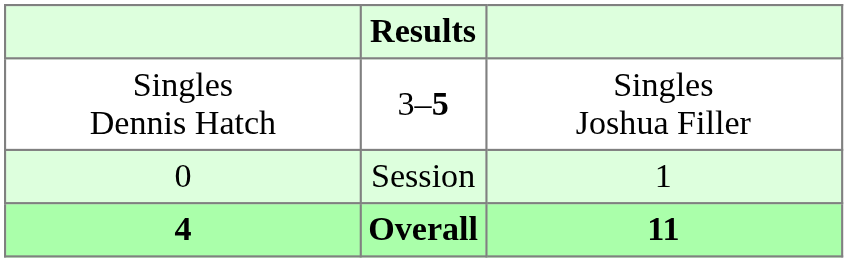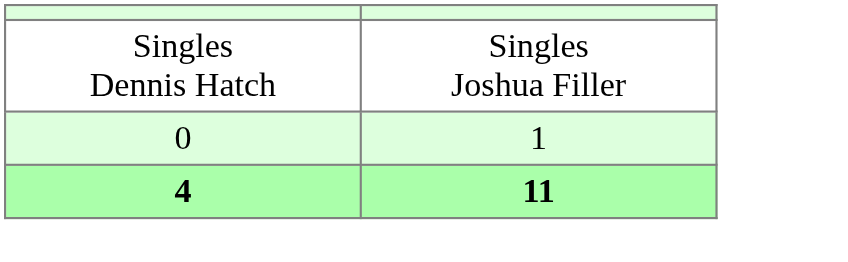 <table border="1" cellpadding="3" style="border-collapse: collapse;">
 <tr bgcolor="#ddffdd">
 <th width="160"></th>
-<th>Results</th>
 <th width="160"></th>
 </tr>
 <tr>
 <td align="center">Singles<br>Dennis Hatch</td>
-<td align="center">3–<strong>5</strong></td>
 <td align="center">Singles<br>Joshua Filler</td>
 </tr>
 <tr bgcolor="#ddffdd">
 <td align="center">0</td>
-<td align="center">Session</td>
 <td align="center">1</td>
 </tr>
 <tr bgcolor="#aaffaa">
 <th align="center">4</th>
-<th align="center">Overall</th>
 <th align="center">11</th>
 </tr>
 </table>
